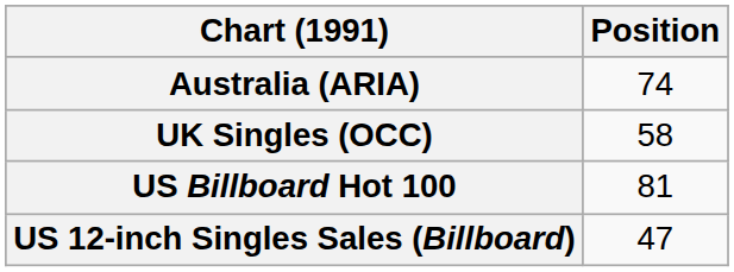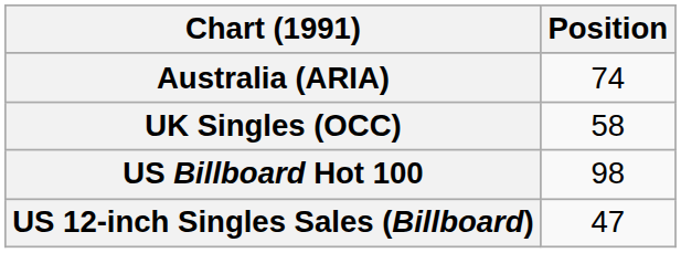 <table class="wikitable sortable plainrowheaders" style="text-align:center">
 <tr>
 <th>Chart (1991)</th>
 <th>Position</th>
 </tr>
 <tr>
 <th scope="row">Australia (ARIA)</th>
 <td>74</td>
 </tr>
 <tr>
 <th scope="row">UK Singles (OCC)</th>
 <td>58</td>
 </tr>
 <tr>
 <th scope="row">US <em>Billboard</em> Hot 100</th>
-<td>81</td>
+<td>98</td>
 </tr>
 <tr>
 <th scope="row">US 12-inch Singles Sales (<em>Billboard</em>)</th>
 <td>47</td>
 </tr>
 </table>
